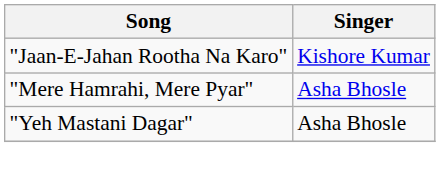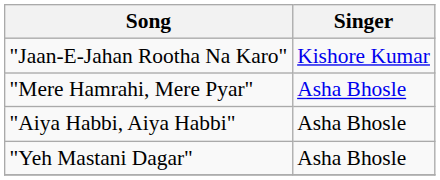 <table class="wikitable">
 <tr>
 <th>Song</th>
 <th>Singer</th>
 </tr>
 <tr>
 <td>"Jaan-E-Jahan Rootha Na Karo"</td>
 <td><a href='#'>Kishore Kumar</a></td>
 </tr>
 <tr>
 <td>"Mere Hamrahi, Mere Pyar"</td>
 <td><a href='#'>Asha Bhosle</a></td>
 </tr>
 <tr>
+<td>"Aiya Habbi, Aiya Habbi"</td>
+<td>Asha Bhosle</td>
+</tr>
+<tr>
 <td>"Yeh Mastani Dagar"</td>
 <td>Asha Bhosle</td>
 </tr>
 <tr>
 </tr>
 </table>
